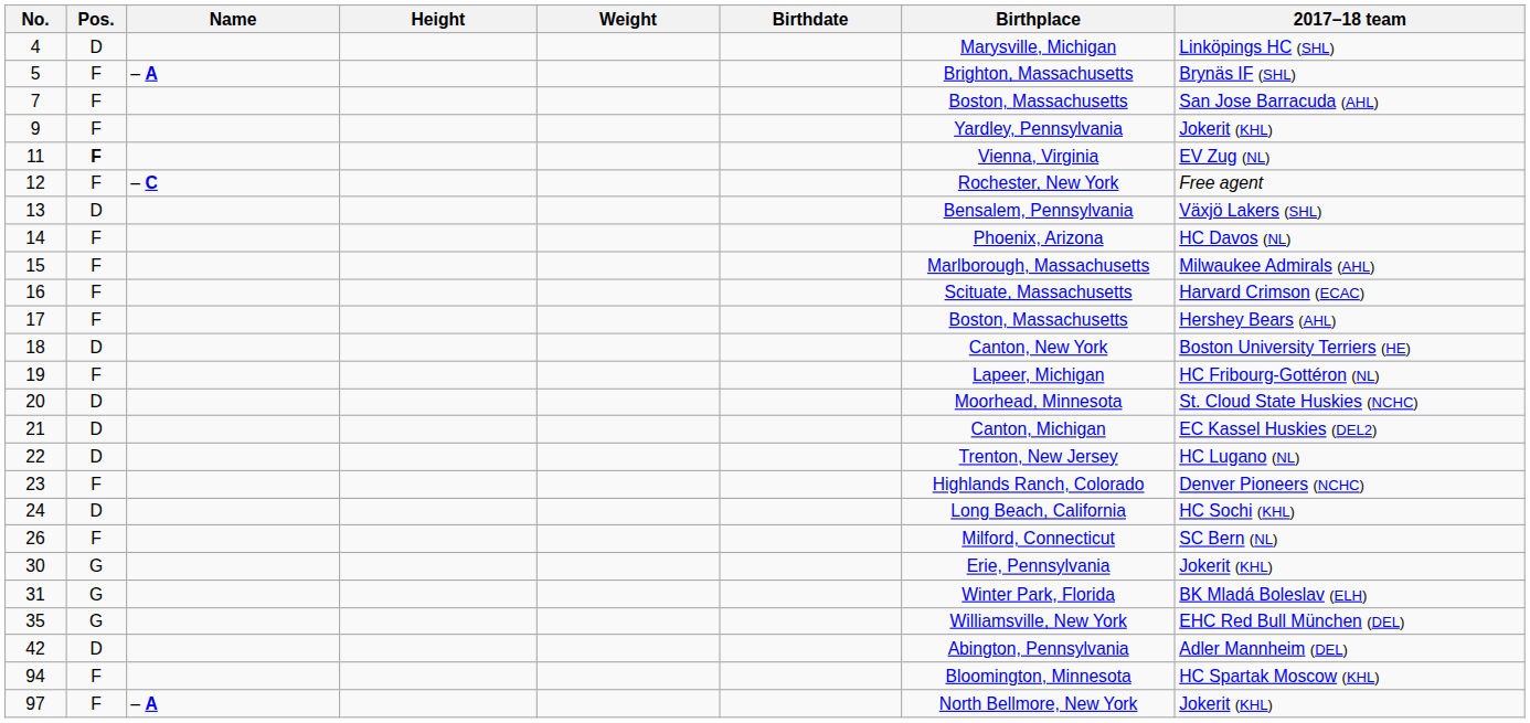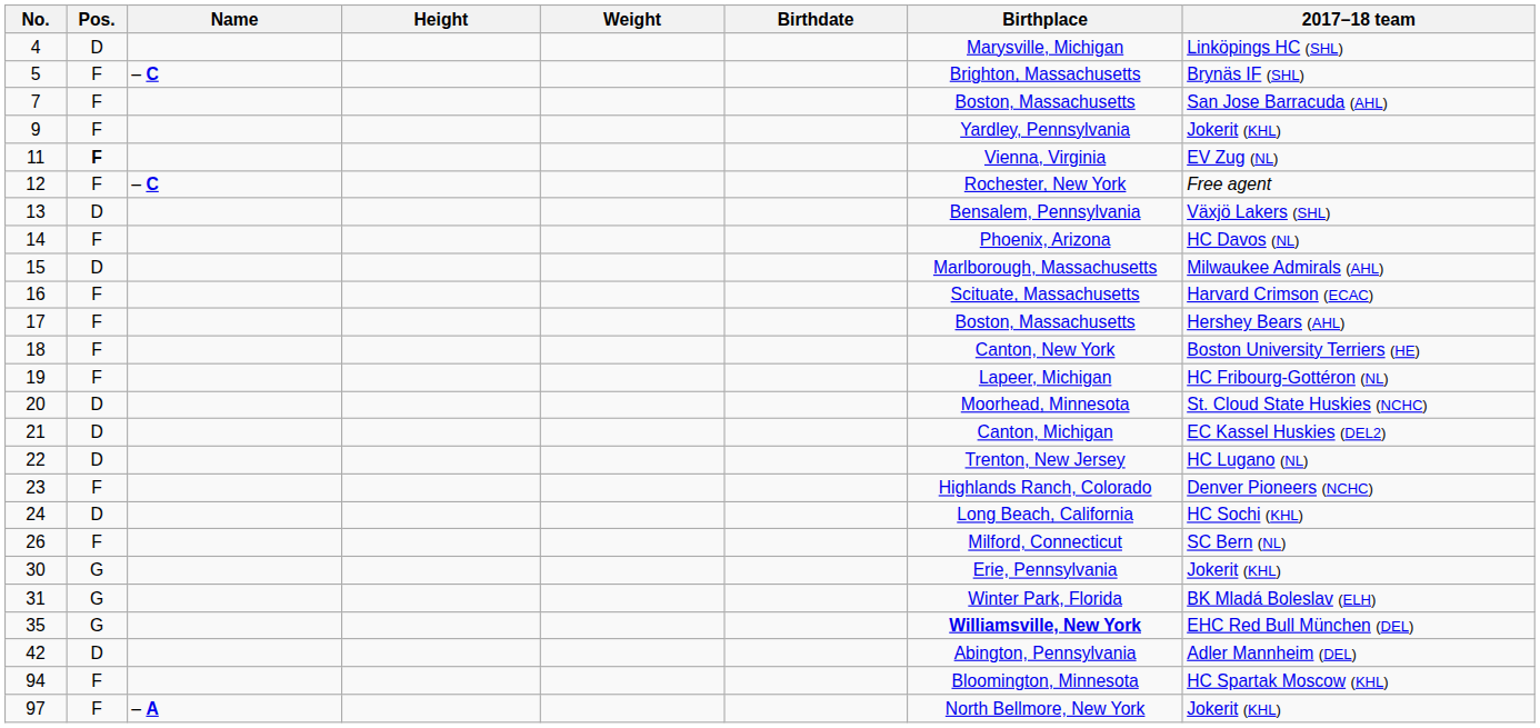 <table width="100%" class="wikitable sortable" style="font-size: 90%; text-align: center;">
 <tr>
 <th style="width:  4%;">No.</th>
 <th style="width:  4%;">Pos.</th>
 <th style="width: 14%;">Name</th>
 <th style="width: 13%;">Height</th>
 <th style="width: 12%;">Weight</th>
 <th style="width: 12%;">Birthdate</th>
 <th style="width: 18%;">Birthplace</th>
 <th style="width: 23%;">2017–18 team</th>
 </tr>
 <tr>
 <td>4</td>
 <td>D</td>
 <td style="text-align:left;"></td>
 <td></td>
 <td></td>
 <td style="text-align:right;"></td>
 <td><a href='#'>Marysville, Michigan</a></td>
 <td style="text-align:left;"> <a href='#'>Linköpings HC</a> <small>(<a href='#'>SHL</a>)</small></td>
 </tr>
 <tr>
 <td>5</td>
 <td>F</td>
-<td style="text-align:left;"> – <strong><a href='#'>A</a></strong></td>
+<td style="text-align:left;"> – <strong><a href='#'>C</a></strong></td>
 <td></td>
 <td></td>
 <td style="text-align:right;"></td>
 <td><a href='#'>Brighton, Massachusetts</a></td>
 <td style="text-align:left;"> <a href='#'>Brynäs IF</a> <small>(<a href='#'>SHL</a>)</small></td>
 </tr>
 <tr>
 <td>7</td>
 <td>F</td>
 <td style="text-align:left;"></td>
 <td></td>
 <td></td>
 <td style="text-align:right;"></td>
 <td><a href='#'>Boston, Massachusetts</a></td>
 <td style="text-align:left;"> <a href='#'>San Jose Barracuda</a> <small>(<a href='#'>AHL</a>)</small></td>
 </tr>
 <tr>
 <td>9</td>
 <td>F</td>
 <td style="text-align:left;"></td>
 <td></td>
 <td></td>
 <td style="text-align:right;"></td>
 <td><a href='#'>Yardley, Pennsylvania</a></td>
 <td style="text-align:left;"> <a href='#'>Jokerit</a> <small>(<a href='#'>KHL</a>)</small></td>
 </tr>
 <tr>
 <td>11</td>
 <td><strong>F</strong></td>
 <td style="text-align:left;"></td>
 <td></td>
 <td></td>
 <td style="text-align:right;"></td>
 <td><a href='#'>Vienna, Virginia</a></td>
 <td style="text-align:left;"> <a href='#'>EV Zug</a> <small>(<a href='#'>NL</a>)</small></td>
 </tr>
 <tr>
 <td>12</td>
 <td>F</td>
 <td style="text-align:left;"> – <strong><a href='#'>C</a></strong></td>
 <td></td>
 <td></td>
 <td style="text-align:right;"></td>
 <td><a href='#'>Rochester, New York</a></td>
 <td style="text-align:left;"><em>Free agent</em></td>
 </tr>
 <tr>
 <td>13</td>
 <td>D</td>
 <td style="text-align:left;"></td>
 <td></td>
 <td></td>
 <td style="text-align:right;"></td>
 <td><a href='#'>Bensalem, Pennsylvania</a></td>
 <td style="text-align:left;"> <a href='#'>Växjö Lakers</a> <small>(<a href='#'>SHL</a>)</small></td>
 </tr>
 <tr>
 <td>14</td>
 <td>F</td>
 <td style="text-align:left;"></td>
 <td></td>
 <td></td>
 <td style="text-align:right;"></td>
 <td><a href='#'>Phoenix, Arizona</a></td>
 <td style="text-align:left;"> <a href='#'>HC Davos</a> <small>(<a href='#'>NL</a>)</small></td>
 </tr>
 <tr>
 <td>15</td>
-<td>F</td>
+<td>D</td>
 <td style="text-align:left;"></td>
 <td></td>
 <td></td>
 <td style="text-align:right;"></td>
 <td><a href='#'>Marlborough, Massachusetts</a></td>
 <td style="text-align:left;"> <a href='#'>Milwaukee Admirals</a> <small>(<a href='#'>AHL</a>)</small></td>
 </tr>
 <tr>
 <td>16</td>
 <td>F</td>
 <td style="text-align:left;"></td>
 <td></td>
 <td></td>
 <td style="text-align:right;"></td>
 <td><a href='#'>Scituate, Massachusetts</a></td>
 <td style="text-align:left;"> <a href='#'>Harvard Crimson</a> <small>(<a href='#'>ECAC</a>)</small></td>
 </tr>
 <tr>
 <td>17</td>
 <td>F</td>
 <td style="text-align:left;"></td>
 <td></td>
 <td></td>
 <td style="text-align:right;"></td>
 <td><a href='#'>Boston, Massachusetts</a></td>
 <td style="text-align:left;"> <a href='#'>Hershey Bears</a> <small>(<a href='#'>AHL</a>)</small></td>
 </tr>
 <tr>
 <td>18</td>
-<td>D</td>
+<td>F</td>
 <td style="text-align:left;"></td>
 <td></td>
 <td></td>
 <td style="text-align:right;"></td>
 <td><a href='#'>Canton, New York</a></td>
 <td style="text-align:left;"> <a href='#'>Boston University Terriers</a> <small>(<a href='#'>HE</a>)</small></td>
 </tr>
 <tr>
 <td>19</td>
 <td>F</td>
 <td style="text-align:left;"></td>
 <td></td>
 <td></td>
 <td style="text-align:right;"></td>
 <td><a href='#'>Lapeer, Michigan</a></td>
 <td style="text-align:left;"> <a href='#'>HC Fribourg-Gottéron</a> <small>(<a href='#'>NL</a>)</small></td>
 </tr>
 <tr>
 <td>20</td>
 <td>D</td>
 <td style="text-align:left;"></td>
 <td></td>
 <td></td>
 <td style="text-align:right;"></td>
 <td><a href='#'>Moorhead, Minnesota</a></td>
 <td style="text-align:left;"> <a href='#'>St. Cloud State Huskies</a> <small>(<a href='#'>NCHC</a>)</small></td>
 </tr>
 <tr>
 <td>21</td>
 <td>D</td>
 <td style="text-align:left;"></td>
 <td></td>
 <td></td>
 <td style="text-align:right;"></td>
 <td><a href='#'>Canton, Michigan</a></td>
 <td style="text-align:left;"> <a href='#'>EC Kassel Huskies</a> <small>(<a href='#'>DEL2</a>)</small></td>
 </tr>
 <tr>
 <td>22</td>
 <td>D</td>
 <td style="text-align:left;"></td>
 <td></td>
 <td></td>
 <td style="text-align:right;"></td>
 <td><a href='#'>Trenton, New Jersey</a></td>
 <td style="text-align:left;"> <a href='#'>HC Lugano</a> <small>(<a href='#'>NL</a>)</small></td>
 </tr>
 <tr>
 <td>23</td>
 <td>F</td>
 <td style="text-align:left;"></td>
 <td></td>
 <td></td>
 <td style="text-align:right;"></td>
 <td><a href='#'>Highlands Ranch, Colorado</a></td>
 <td style="text-align:left;"> <a href='#'>Denver Pioneers</a> <small>(<a href='#'>NCHC</a>)</small></td>
 </tr>
 <tr>
 <td>24</td>
 <td>D</td>
 <td style="text-align:left;"></td>
 <td></td>
 <td></td>
 <td style="text-align:right;"></td>
 <td><a href='#'>Long Beach, California</a></td>
 <td style="text-align:left;"> <a href='#'>HC Sochi</a> <small>(<a href='#'>KHL</a>)</small></td>
 </tr>
 <tr>
 <td>26</td>
 <td>F</td>
 <td style="text-align:left;"></td>
 <td></td>
 <td></td>
 <td style="text-align:right;"></td>
 <td><a href='#'>Milford, Connecticut</a></td>
 <td style="text-align:left;"> <a href='#'>SC Bern</a> <small>(<a href='#'>NL</a>)</small></td>
 </tr>
 <tr>
 <td>30</td>
 <td>G</td>
 <td style="text-align:left;"></td>
 <td></td>
 <td></td>
 <td style="text-align:right;"></td>
 <td><a href='#'>Erie, Pennsylvania</a></td>
 <td style="text-align:left;"> <a href='#'>Jokerit</a> <small>(<a href='#'>KHL</a>)</small></td>
 </tr>
 <tr>
 <td>31</td>
 <td>G</td>
 <td style="text-align:left;"></td>
 <td></td>
 <td></td>
 <td style="text-align:right;"></td>
 <td><a href='#'>Winter Park, Florida</a></td>
 <td style="text-align:left;"> <a href='#'>BK Mladá Boleslav</a> <small>(<a href='#'>ELH</a>)</small></td>
 </tr>
 <tr>
 <td>35</td>
 <td>G</td>
 <td style="text-align:left;"></td>
 <td></td>
 <td></td>
 <td style="text-align:right;"></td>
-<td><a href='#'>Williamsville, New York</a></td>
+<td><strong><a href='#'>Williamsville, New York</a></strong></td>
 <td style="text-align:left;"> <a href='#'>EHC Red Bull München</a> <small>(<a href='#'>DEL</a>)</small></td>
 </tr>
 <tr>
 <td>42</td>
 <td>D</td>
 <td style="text-align:left;"></td>
 <td></td>
 <td></td>
 <td style="text-align:right;"></td>
 <td><a href='#'>Abington, Pennsylvania</a></td>
 <td style="text-align:left;"> <a href='#'>Adler Mannheim</a> <small>(<a href='#'>DEL</a>)</small></td>
 </tr>
 <tr>
 <td>94</td>
 <td>F</td>
 <td style="text-align:left;"></td>
 <td></td>
 <td></td>
 <td style="text-align:right;"></td>
 <td><a href='#'>Bloomington, Minnesota</a></td>
 <td style="text-align:left;"> <a href='#'>HC Spartak Moscow</a> <small>(<a href='#'>KHL</a>)</small></td>
 </tr>
 <tr>
 <td>97</td>
 <td>F</td>
 <td style="text-align:left;"> – <strong><a href='#'>A</a></strong></td>
 <td></td>
 <td></td>
 <td style="text-align:right;"></td>
 <td><a href='#'>North Bellmore, New York</a></td>
 <td style="text-align:left;"> <a href='#'>Jokerit</a> <small>(<a href='#'>KHL</a>)</small></td>
 </tr>
 </table>
